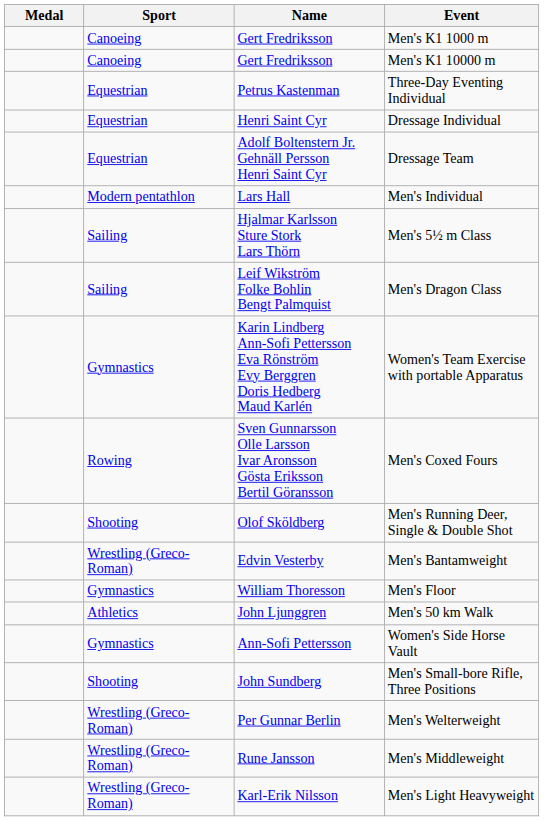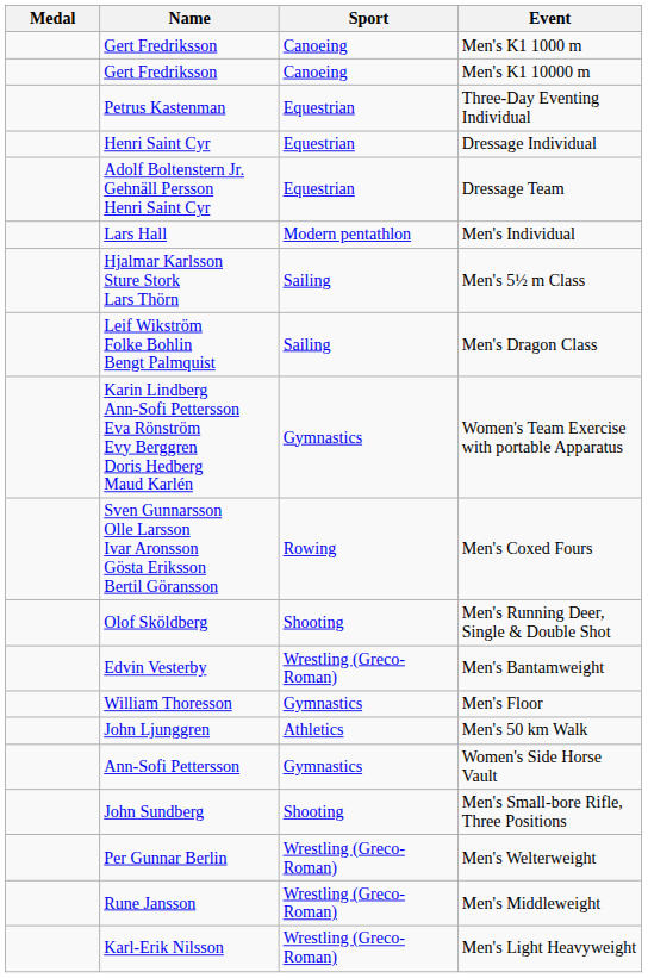 <table class="wikitable sortable">
 <tr>
 <th style="width:6em">Medal</th>
+<th style="width:12em">Name</th>
 <th style="width:12em">Sport</th>
-<th style="width:12em">Name</th>
 <th style="width:12em">Event</th>
 </tr>
 <tr>
 <td></td>
+<td><a href='#'>Gert Fredriksson</a></td>
 <td><a href='#'>Canoeing</a></td>
-<td><a href='#'>Gert Fredriksson</a></td>
 <td>Men's K1 1000 m</td>
 </tr>
 <tr>
 <td></td>
+<td><a href='#'>Gert Fredriksson</a></td>
 <td><a href='#'>Canoeing</a></td>
-<td><a href='#'>Gert Fredriksson</a></td>
 <td>Men's K1 10000 m</td>
 </tr>
 <tr>
 <td></td>
+<td><a href='#'>Petrus Kastenman</a></td>
 <td><a href='#'>Equestrian</a></td>
-<td><a href='#'>Petrus Kastenman</a></td>
 <td>Three-Day Eventing Individual</td>
 </tr>
 <tr>
 <td></td>
+<td><a href='#'>Henri Saint Cyr</a></td>
 <td><a href='#'>Equestrian</a></td>
-<td><a href='#'>Henri Saint Cyr</a></td>
 <td>Dressage Individual</td>
 </tr>
 <tr>
 <td></td>
+<td><a href='#'>Adolf Boltenstern Jr.</a><br><a href='#'>Gehnäll Persson</a><br><a href='#'>Henri Saint Cyr</a></td>
 <td><a href='#'>Equestrian</a></td>
-<td><a href='#'>Adolf Boltenstern Jr.</a><br><a href='#'>Gehnäll Persson</a><br><a href='#'>Henri Saint Cyr</a></td>
 <td>Dressage Team</td>
 </tr>
 <tr>
 <td></td>
+<td><a href='#'>Lars Hall</a></td>
 <td><a href='#'>Modern pentathlon</a></td>
-<td><a href='#'>Lars Hall</a></td>
 <td>Men's Individual</td>
 </tr>
 <tr>
 <td></td>
+<td><a href='#'>Hjalmar Karlsson</a><br><a href='#'>Sture Stork</a><br><a href='#'>Lars Thörn</a></td>
 <td><a href='#'>Sailing</a></td>
-<td><a href='#'>Hjalmar Karlsson</a><br><a href='#'>Sture Stork</a><br><a href='#'>Lars Thörn</a></td>
 <td>Men's 5½ m Class</td>
 </tr>
 <tr>
 <td></td>
+<td><a href='#'>Leif Wikström</a><br><a href='#'>Folke Bohlin</a><br><a href='#'>Bengt Palmquist</a></td>
 <td><a href='#'>Sailing</a></td>
-<td><a href='#'>Leif Wikström</a><br><a href='#'>Folke Bohlin</a><br><a href='#'>Bengt Palmquist</a></td>
 <td>Men's Dragon Class</td>
 </tr>
 <tr>
 <td></td>
+<td><a href='#'>Karin Lindberg</a><br><a href='#'>Ann-Sofi Pettersson</a><br><a href='#'>Eva Rönström</a><br><a href='#'>Evy Berggren</a><br><a href='#'>Doris Hedberg</a><br><a href='#'>Maud Karlén</a></td>
 <td><a href='#'>Gymnastics</a></td>
-<td><a href='#'>Karin Lindberg</a><br><a href='#'>Ann-Sofi Pettersson</a><br><a href='#'>Eva Rönström</a><br><a href='#'>Evy Berggren</a><br><a href='#'>Doris Hedberg</a><br><a href='#'>Maud Karlén</a></td>
 <td>Women's Team Exercise with portable Apparatus</td>
 </tr>
 <tr>
 <td></td>
+<td><a href='#'>Sven Gunnarsson</a><br><a href='#'>Olle Larsson</a><br><a href='#'>Ivar Aronsson</a><br><a href='#'>Gösta Eriksson</a><br><a href='#'>Bertil Göransson</a></td>
 <td><a href='#'>Rowing</a></td>
-<td><a href='#'>Sven Gunnarsson</a><br><a href='#'>Olle Larsson</a><br><a href='#'>Ivar Aronsson</a><br><a href='#'>Gösta Eriksson</a><br><a href='#'>Bertil Göransson</a></td>
 <td>Men's Coxed Fours</td>
 </tr>
 <tr>
 <td></td>
+<td><a href='#'>Olof Sköldberg</a></td>
 <td><a href='#'>Shooting</a></td>
-<td><a href='#'>Olof Sköldberg</a></td>
 <td>Men's Running Deer, Single & Double Shot</td>
 </tr>
 <tr>
 <td></td>
+<td><a href='#'>Edvin Vesterby</a></td>
 <td><a href='#'>Wrestling (Greco-Roman)</a></td>
-<td><a href='#'>Edvin Vesterby</a></td>
 <td>Men's Bantamweight</td>
 </tr>
 <tr>
 <td></td>
+<td><a href='#'>William Thoresson</a></td>
 <td><a href='#'>Gymnastics</a></td>
-<td><a href='#'>William Thoresson</a></td>
 <td>Men's Floor</td>
 </tr>
 <tr>
 <td></td>
+<td><a href='#'>John Ljunggren</a></td>
 <td><a href='#'>Athletics</a></td>
-<td><a href='#'>John Ljunggren</a></td>
 <td>Men's 50 km Walk</td>
 </tr>
 <tr>
 <td></td>
+<td><a href='#'>Ann-Sofi Pettersson</a></td>
 <td><a href='#'>Gymnastics</a></td>
-<td><a href='#'>Ann-Sofi Pettersson</a></td>
 <td>Women's Side Horse Vault</td>
 </tr>
 <tr>
 <td></td>
+<td><a href='#'>John Sundberg</a></td>
 <td><a href='#'>Shooting</a></td>
-<td><a href='#'>John Sundberg</a></td>
 <td>Men's Small-bore Rifle, Three Positions</td>
 </tr>
 <tr>
 <td></td>
+<td><a href='#'>Per Gunnar Berlin</a></td>
 <td><a href='#'>Wrestling (Greco-Roman)</a></td>
-<td><a href='#'>Per Gunnar Berlin</a></td>
 <td>Men's Welterweight</td>
 </tr>
 <tr>
 <td></td>
+<td><a href='#'>Rune Jansson</a></td>
 <td><a href='#'>Wrestling (Greco-Roman)</a></td>
-<td><a href='#'>Rune Jansson</a></td>
 <td>Men's Middleweight</td>
 </tr>
 <tr>
 <td></td>
+<td><a href='#'>Karl-Erik Nilsson</a></td>
 <td><a href='#'>Wrestling (Greco-Roman)</a></td>
-<td><a href='#'>Karl-Erik Nilsson</a></td>
 <td>Men's Light Heavyweight</td>
 </tr>
 </table>
